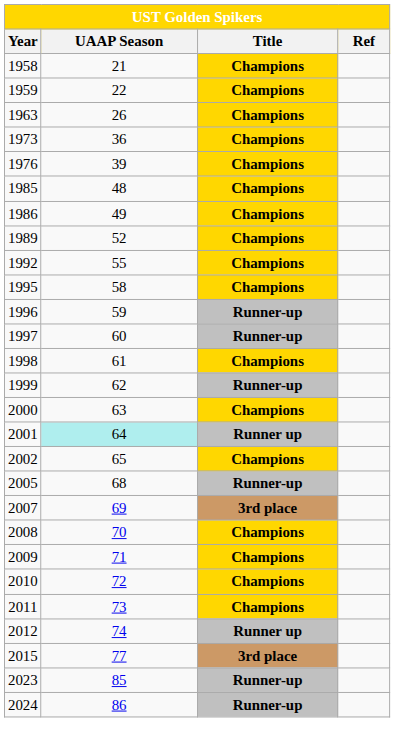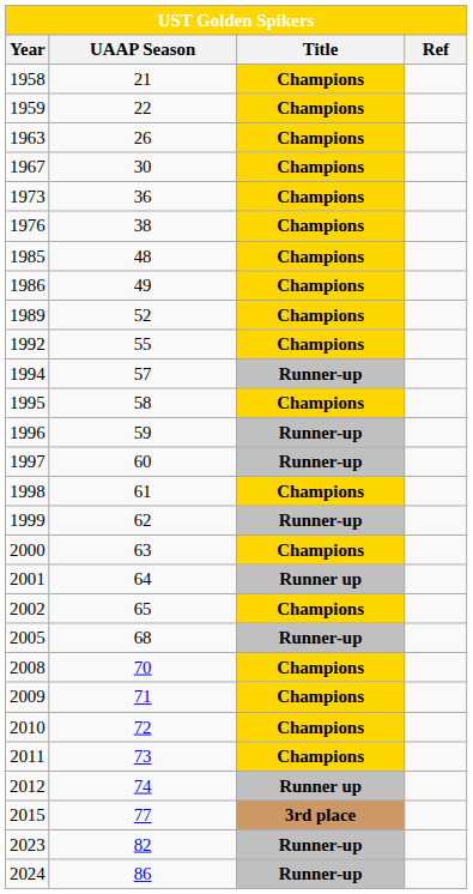 <table class="wikitable sortable" style="font-size:95%; text-align:left;">
 <tr>
 <th colspan="4" style= "background: gold; color: white; text-align: center"><strong>UST Golden Spikers</strong></th>
 </tr>
 <tr style="background: gold; color: black">
 <th style= "align=center; width:1em;">Year</th>
 <th style= "align=center;width:10em;">UAAP Season</th>
 <th style= "align=center; width:9em;">Title</th>
 <th style= "align=center; width:3em;">Ref</th>
 </tr>
 <tr align=center>
 <td>1958</td>
 <td>21</td>
 <td style="background:gold;"><strong>Champions</strong></td>
 <td></td>
 </tr>
 <tr align=center>
 <td>1959</td>
 <td>22</td>
 <td style="background:gold;"><strong>Champions</strong></td>
 <td></td>
 </tr>
 <tr align=center>
 <td>1963</td>
 <td>26</td>
 <td style="background:gold;"><strong>Champions</strong></td>
 <td></td>
 </tr>
 <tr align=center>
+<td>1967</td>
+<td>30</td>
+<td style="background:gold;"><strong>Champions</strong></td>
+<td></td>
+</tr>
+<tr align=center>
 <td>1973</td>
 <td>36</td>
 <td style="background:gold;"><strong>Champions</strong></td>
 <td></td>
 </tr>
 <tr align=center>
 <td>1976</td>
-<td>39</td>
+<td>38</td>
 <td style="background:gold;"><strong>Champions</strong></td>
 <td></td>
 </tr>
 <tr align=center>
 <td>1985</td>
 <td>48</td>
 <td style="background:gold;"><strong>Champions</strong></td>
 <td></td>
 </tr>
 <tr align=center>
 <td>1986</td>
 <td>49</td>
 <td style="background:gold;"><strong>Champions</strong></td>
 <td></td>
 </tr>
 <tr align=center>
 <td>1989</td>
 <td>52</td>
 <td style="background:gold;"><strong>Champions</strong></td>
 <td></td>
 </tr>
 <tr align=center>
 <td>1992</td>
 <td>55</td>
 <td style="background:gold;"><strong>Champions</strong></td>
+<td></td>
+</tr>
+<tr align=center>
+<td>1994</td>
+<td>57</td>
+<td style="background: silver;"><strong>Runner-up</strong></td>
 <td></td>
 </tr>
 <tr align=center>
 <td>1995</td>
 <td>58</td>
 <td style="background:gold;"><strong>Champions</strong></td>
 <td></td>
 </tr>
 <tr align=center>
 <td>1996</td>
 <td>59</td>
 <td style="background:silver;"><strong>Runner-up</strong></td>
 <td></td>
 </tr>
 <tr align=center>
 <td>1997</td>
 <td>60</td>
 <td style="background:silver;"><strong>Runner-up</strong></td>
 <td></td>
 </tr>
 <tr align=center>
 <td>1998</td>
 <td>61</td>
 <td style="background:gold;"><strong>Champions</strong></td>
 <td></td>
 </tr>
 <tr align=center>
 <td>1999</td>
 <td>62</td>
 <td style="background:silver;"><strong>Runner-up</strong></td>
 <td></td>
 </tr>
 <tr align=center>
 <td>2000</td>
 <td>63</td>
 <td style="background:gold;"><strong>Champions</strong></td>
 <td></td>
 </tr>
 <tr align=center>
 <td>2001</td>
-<td style="background: paleturquoise;">64</td>
+<td>64</td>
 <td style="background:silver;"><strong>Runner up</strong></td>
 <td></td>
 </tr>
 <tr align=center>
 <td>2002</td>
 <td>65</td>
 <td style="background:gold;"><strong>Champions</strong></td>
 <td></td>
 </tr>
 <tr align=center>
 <td>2005</td>
 <td>68</td>
 <td style="background:silver;"><strong>Runner-up</strong></td>
-<td></td>
-</tr>
-<tr align=center>
-<td>2007</td>
-<td><a href='#'>69</a></td>
-<td style="background: #c96;"><strong>3rd place</strong></td>
 <td></td>
 </tr>
 <tr align=center>
 <td>2008</td>
 <td><a href='#'>70</a></td>
 <td style="background:gold;"><strong>Champions</strong></td>
 <td></td>
 </tr>
 <tr align=center>
 <td>2009</td>
 <td><a href='#'>71</a></td>
 <td style="background:gold;"><strong>Champions</strong></td>
 <td></td>
 </tr>
 <tr align=center>
 <td>2010</td>
 <td><a href='#'>72</a></td>
 <td style="background:gold;"><strong>Champions</strong></td>
 <td></td>
 </tr>
 <tr align=center>
 <td>2011</td>
 <td><a href='#'>73</a></td>
 <td style="background:gold;"><strong>Champions</strong></td>
 <td></td>
 </tr>
 <tr align=center>
 <td>2012</td>
 <td><a href='#'>74</a></td>
 <td style="background:silver;"><strong>Runner up</strong></td>
 <td></td>
 </tr>
 <tr align=center>
 <td>2015</td>
 <td><a href='#'>77</a></td>
 <td style="background: #c96;"><strong>3rd place</strong></td>
 <td></td>
 </tr>
 <tr align=center>
 <td>2023</td>
-<td><a href='#'>85</a></td>
+<td><a href='#'>82</a></td>
 <td style="background:silver;"><strong>Runner-up</strong></td>
 <td></td>
 </tr>
 <tr align=center>
 <td>2024</td>
 <td><a href='#'>86</a></td>
 <td style="background:silver;"><strong>Runner-up</strong></td>
 <td></td>
 </tr>
 </table>
